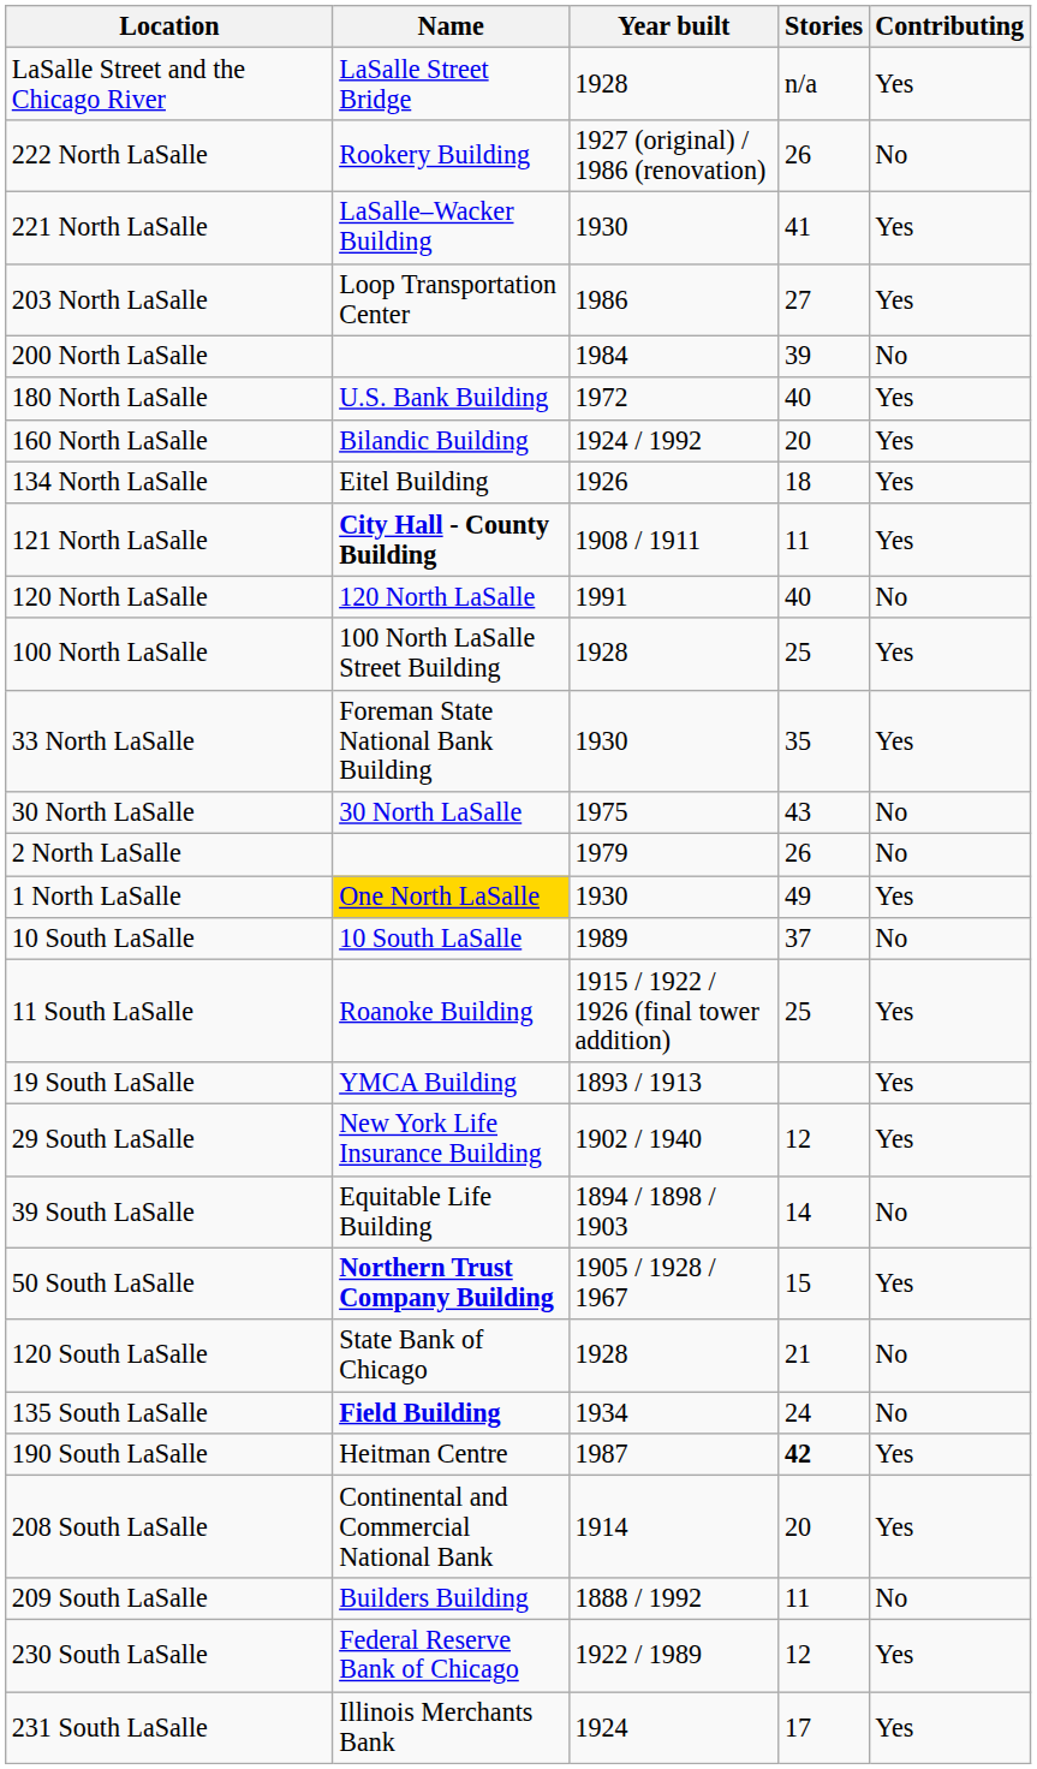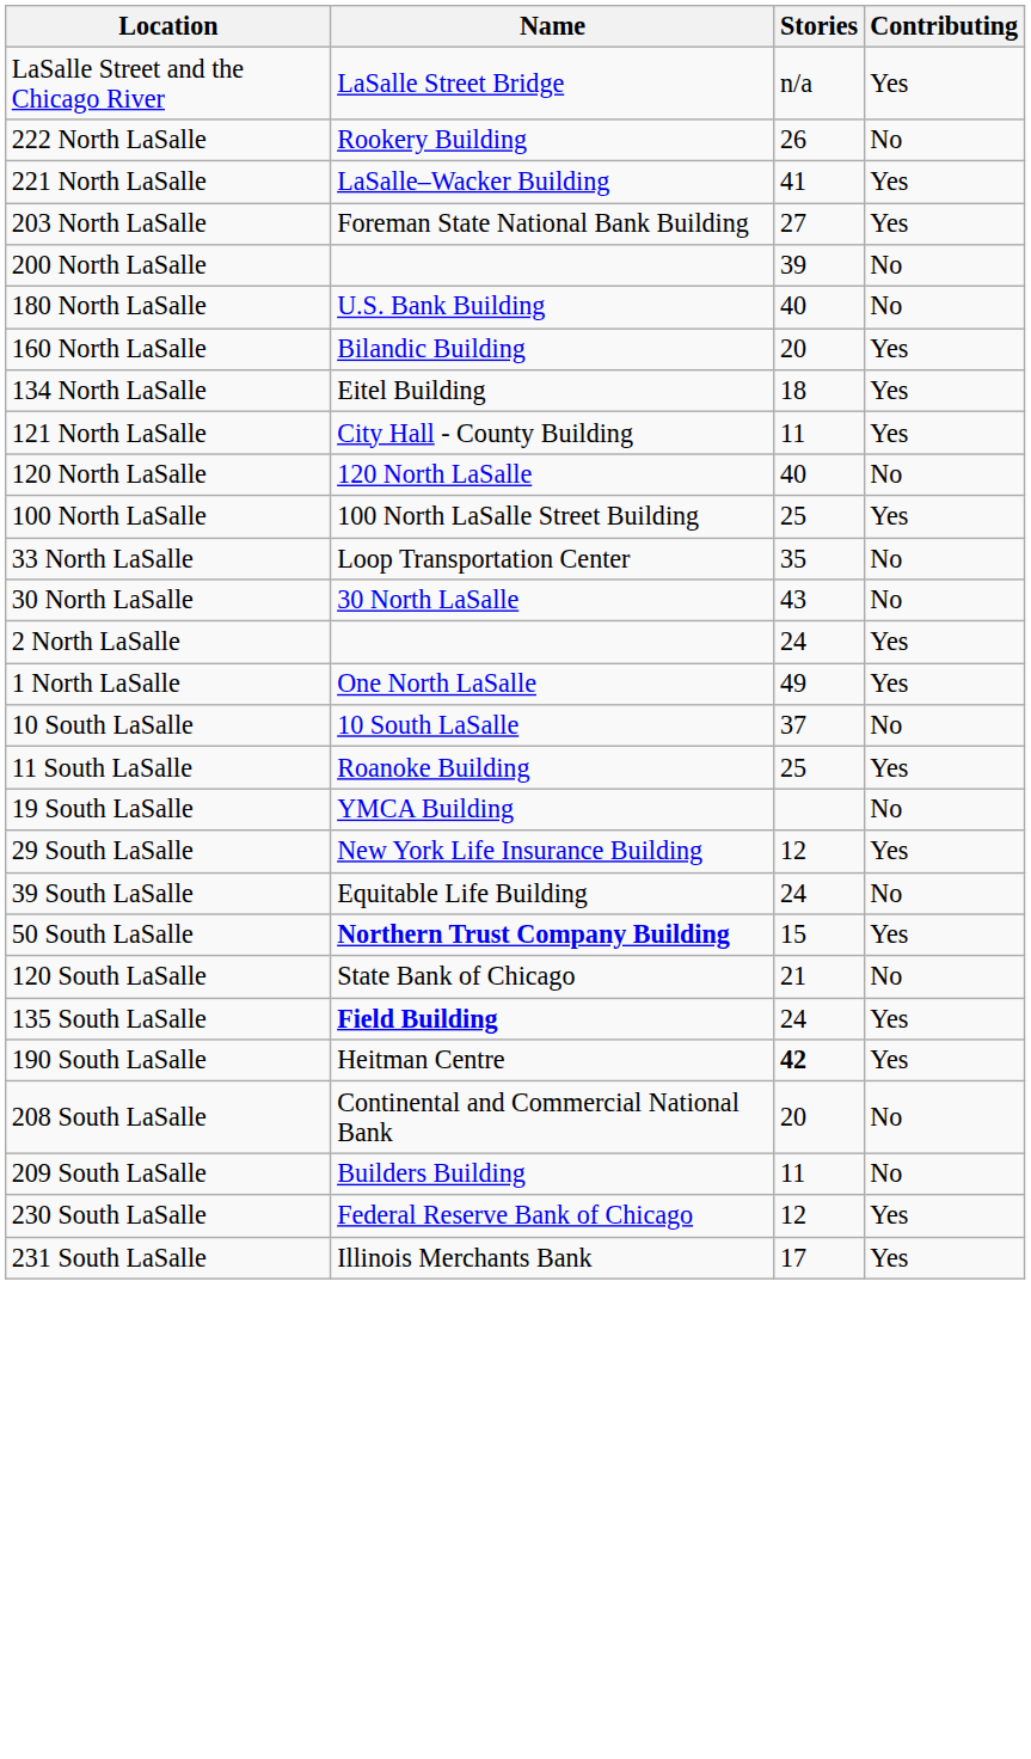 <table class=wikitable width=70%>
 <tr>
 <th width=190px>Location</th>
 <th>Name</th>
-<th>Year built</th>
 <th>Stories</th>
 <th>Contributing</th>
 </tr>
 <tr>
 <td>LaSalle Street and the <a href='#'>Chicago River</a></td>
 <td><a href='#'>LaSalle Street Bridge</a><br></td>
-<td>1928</td>
 <td>n/a</td>
 <td>Yes</td>
 </tr>
 <tr>
 <td>222 North LaSalle</td>
 <td><a href='#'>Rookery Building</a><br></td>
-<td>1927 (original) / 1986 (renovation)</td>
 <td>26</td>
 <td>No</td>
 </tr>
 <tr>
 <td>221 North LaSalle</td>
 <td><a href='#'>LaSalle–Wacker Building</a><br></td>
-<td>1930</td>
 <td>41</td>
 <td>Yes</td>
 </tr>
 <tr>
 <td>203 North LaSalle</td>
-<td>Loop Transportation Center<br></td>
-<td>1986</td>
+<td>Foreman State National Bank Building<br></td>
 <td>27</td>
 <td>Yes</td>
 </tr>
 <tr>
 <td>200 North LaSalle</td>
 <td></td>
-<td>1984</td>
 <td>39</td>
 <td>No</td>
 </tr>
 <tr>
 <td>180 North LaSalle</td>
 <td><a href='#'>U.S. Bank Building</a><br></td>
-<td>1972</td>
 <td>40</td>
-<td>Yes</td>
+<td>No</td>
 </tr>
 <tr>
 <td>160 North LaSalle</td>
 <td><a href='#'>Bilandic Building</a><br></td>
-<td>1924 / 1992</td>
 <td>20</td>
 <td>Yes</td>
 </tr>
 <tr>
 <td>134 North LaSalle</td>
 <td>Eitel Building</td>
-<td>1926</td>
 <td>18</td>
 <td>Yes</td>
 </tr>
 <tr>
 <td>121 North LaSalle</td>
-<td><strong><a href='#'>City Hall</a> - County Building<br></strong></td>
-<td>1908 / 1911</td>
+<td><a href='#'>City Hall</a> - County Building<br></td>
 <td>11</td>
 <td>Yes</td>
 </tr>
 <tr>
 <td>120 North LaSalle</td>
 <td><a href='#'>120 North LaSalle</a><br></td>
-<td>1991</td>
 <td>40</td>
 <td>No</td>
 </tr>
 <tr>
 <td>100 North LaSalle</td>
 <td>100 North LaSalle Street Building</td>
-<td>1928</td>
 <td>25</td>
 <td>Yes</td>
 </tr>
 <tr>
 <td>33 North LaSalle</td>
-<td>Foreman State National Bank Building<br></td>
-<td>1930</td>
+<td>Loop Transportation Center<br></td>
 <td>35</td>
-<td>Yes</td>
+<td>No</td>
 </tr>
 <tr>
 <td>30 North LaSalle</td>
 <td><a href='#'>30 North LaSalle</a><br></td>
-<td>1975</td>
 <td>43</td>
 <td>No</td>
 </tr>
 <tr>
 <td>2 North LaSalle</td>
 <td></td>
-<td>1979</td>
-<td>26</td>
-<td>No</td>
+<td>24</td>
+<td>Yes</td>
 </tr>
 <tr>
 <td>1 North LaSalle</td>
-<td style="background: gold;"><a href='#'>One North LaSalle</a><br></td>
-<td>1930</td>
+<td><a href='#'>One North LaSalle</a><br></td>
 <td>49</td>
 <td>Yes</td>
 </tr>
 <tr>
 <td>10 South LaSalle</td>
 <td><a href='#'>10 South LaSalle</a><br></td>
-<td>1989</td>
 <td>37</td>
 <td>No</td>
 </tr>
 <tr>
 <td>11 South LaSalle</td>
 <td><a href='#'>Roanoke Building</a><br></td>
-<td>1915 / 1922 / 1926 (final tower addition)</td>
 <td>25</td>
 <td>Yes</td>
 </tr>
 <tr>
 <td>19 South LaSalle</td>
 <td><a href='#'>YMCA Building</a><br></td>
-<td>1893 / 1913</td>
 <td></td>
-<td>Yes</td>
+<td>No</td>
 </tr>
 <tr>
 <td>29 South LaSalle</td>
 <td><a href='#'>New York Life Insurance Building</a><br></td>
-<td>1902 / 1940</td>
 <td>12</td>
 <td>Yes</td>
 </tr>
 <tr>
 <td>39 South LaSalle</td>
 <td>Equitable Life Building<br></td>
-<td>1894 / 1898 / 1903</td>
-<td>14</td>
+<td>24</td>
 <td>No</td>
 </tr>
 <tr>
 <td>50 South LaSalle</td>
 <td><strong><a href='#'>Northern Trust Company Building</a><br></strong></td>
-<td>1905 / 1928 / 1967 </td>
 <td>15</td>
 <td>Yes</td>
 </tr>
 <tr>
 <td>120 South LaSalle</td>
 <td>State Bank of Chicago<br></td>
-<td>1928</td>
 <td>21</td>
 <td>No</td>
 </tr>
 <tr>
 <td>135 South LaSalle</td>
 <td><strong><a href='#'>Field Building</a><br></strong></td>
-<td>1934</td>
 <td>24</td>
-<td>No</td>
+<td>Yes</td>
 </tr>
 <tr>
 <td>190 South LaSalle</td>
 <td>Heitman Centre</td>
-<td>1987</td>
 <td><strong>42</strong></td>
 <td>Yes</td>
 </tr>
 <tr>
 <td>208 South LaSalle</td>
 <td>Continental and Commercial National Bank<br></td>
-<td>1914</td>
 <td>20</td>
-<td>Yes</td>
+<td>No</td>
 </tr>
 <tr>
 <td>209 South LaSalle</td>
 <td><a href='#'>Builders Building</a></td>
-<td>1888 / 1992</td>
 <td>11</td>
 <td>No</td>
 </tr>
 <tr>
 <td>230 South LaSalle</td>
 <td><a href='#'>Federal Reserve Bank of Chicago</a><br></td>
-<td>1922 / 1989</td>
 <td>12</td>
 <td>Yes</td>
 </tr>
 <tr>
 <td>231 South LaSalle</td>
 <td>Illinois Merchants Bank</td>
-<td>1924</td>
 <td>17</td>
 <td>Yes</td>
 </tr>
 </table>
